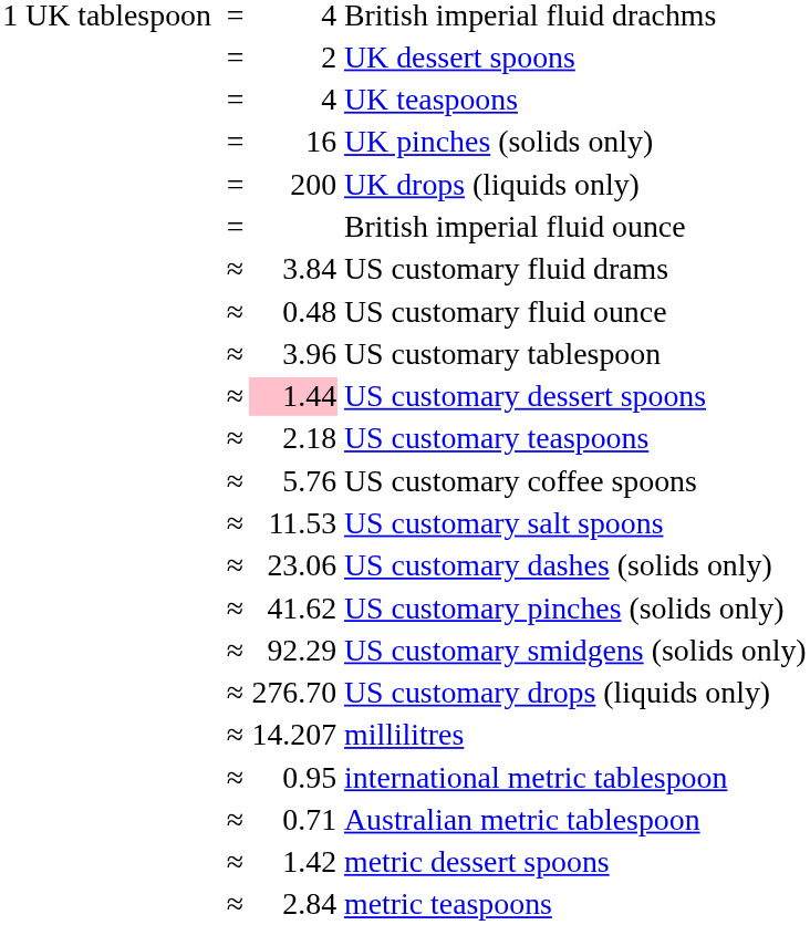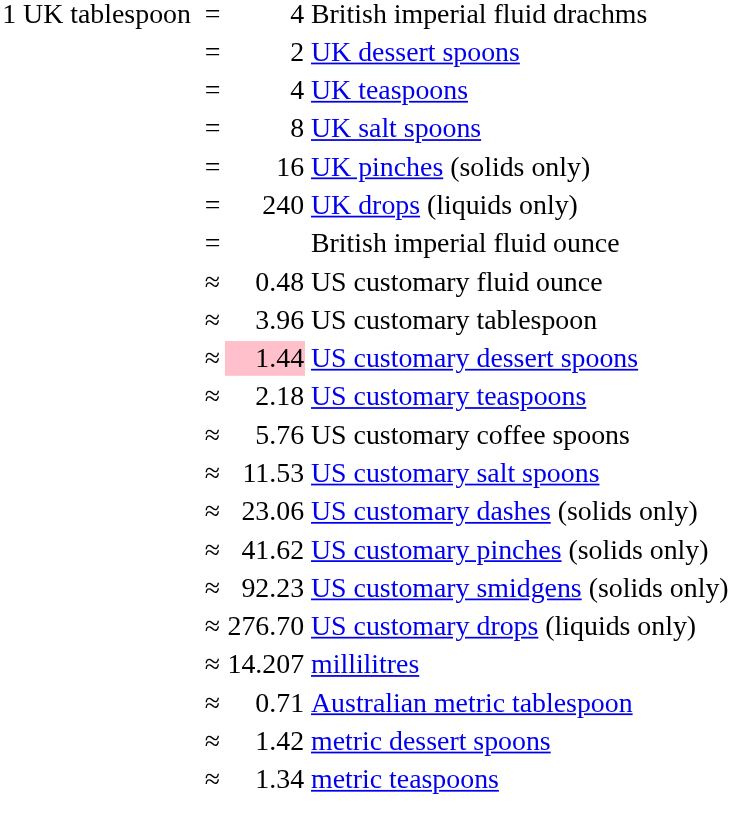 <table>
 <tr>
 <td>1 UK tablespoon </td>
 <td>=</td>
 <td align=right>4</td>
 <td>British imperial fluid drachms</td>
 </tr>
 <tr>
 <td></td>
 <td>=</td>
 <td align=right>2</td>
 <td><a href='#'>UK dessert spoons</a></td>
 </tr>
 <tr>
 <td></td>
 <td>=</td>
 <td align=right>4</td>
 <td><a href='#'>UK teaspoons</a></td>
 </tr>
 <tr>
 <td></td>
 <td>=</td>
+<td align=right>8</td>
+<td><a href='#'>UK salt spoons</a></td>
+</tr>
+<tr>
+<td></td>
+<td>=</td>
 <td align=right>16</td>
 <td><a href='#'>UK pinches</a> (solids only)</td>
 </tr>
 <tr>
 <td></td>
 <td>=</td>
-<td align=right>200</td>
+<td align=right>240</td>
 <td><a href='#'>UK drops</a> (liquids only)</td>
 </tr>
 <tr>
 <td></td>
 <td>=</td>
 <td align=right></td>
 <td>British imperial fluid ounce</td>
-</tr>
-<tr>
-<td></td>
-<td>≈</td>
-<td align=right>3.84</td>
-<td>US customary fluid drams</td>
 </tr>
 <tr>
 <td></td>
 <td>≈</td>
 <td align=right>0.48</td>
 <td>US customary fluid ounce</td>
 </tr>
 <tr>
 <td></td>
 <td>≈</td>
 <td align=right>3.96</td>
 <td>US customary tablespoon</td>
 </tr>
 <tr>
 <td></td>
 <td>≈</td>
 <td align=right style="background: pink;">1.44</td>
 <td><a href='#'>US customary dessert spoons</a></td>
 </tr>
 <tr>
 <td></td>
 <td>≈</td>
 <td align=right>2.18</td>
 <td><a href='#'>US customary teaspoons</a></td>
 </tr>
 <tr>
 <td></td>
 <td>≈</td>
 <td align=right>5.76</td>
 <td>US customary coffee spoons</td>
 </tr>
 <tr>
 <td></td>
 <td>≈</td>
 <td align=right>11.53</td>
 <td><a href='#'>US customary salt spoons</a></td>
 </tr>
 <tr>
 <td></td>
 <td>≈</td>
 <td align=right>23.06</td>
 <td><a href='#'>US customary dashes</a> (solids only)</td>
 </tr>
 <tr>
 <td></td>
 <td>≈</td>
 <td align=right>41.62</td>
 <td><a href='#'>US customary pinches</a> (solids only)</td>
 </tr>
 <tr>
 <td></td>
 <td>≈</td>
-<td align=right>92.29</td>
+<td align=right>92.23</td>
 <td><a href='#'>US customary smidgens</a> (solids only)</td>
 </tr>
 <tr>
 <td></td>
 <td>≈</td>
 <td align=right>276.70</td>
 <td><a href='#'>US customary drops</a> (liquids only)</td>
 </tr>
 <tr>
 <td></td>
 <td>≈</td>
 <td align=right>14.207</td>
 <td><a href='#'>millilitres</a></td>
 </tr>
 <tr>
 <td></td>
 <td>≈</td>
-<td align=right>0.95</td>
-<td><a href='#'>international metric tablespoon</a></td>
-</tr>
-<tr>
-<td></td>
-<td>≈</td>
 <td align=right>0.71</td>
 <td><a href='#'>Australian metric tablespoon</a></td>
 </tr>
 <tr>
 <td></td>
 <td>≈</td>
 <td align=right>1.42</td>
 <td><a href='#'>metric dessert spoons</a></td>
 </tr>
 <tr>
 <td></td>
 <td>≈</td>
-<td align=right>2.84</td>
+<td align=right>1.34</td>
 <td><a href='#'>metric teaspoons</a></td>
 </tr>
 </table>
